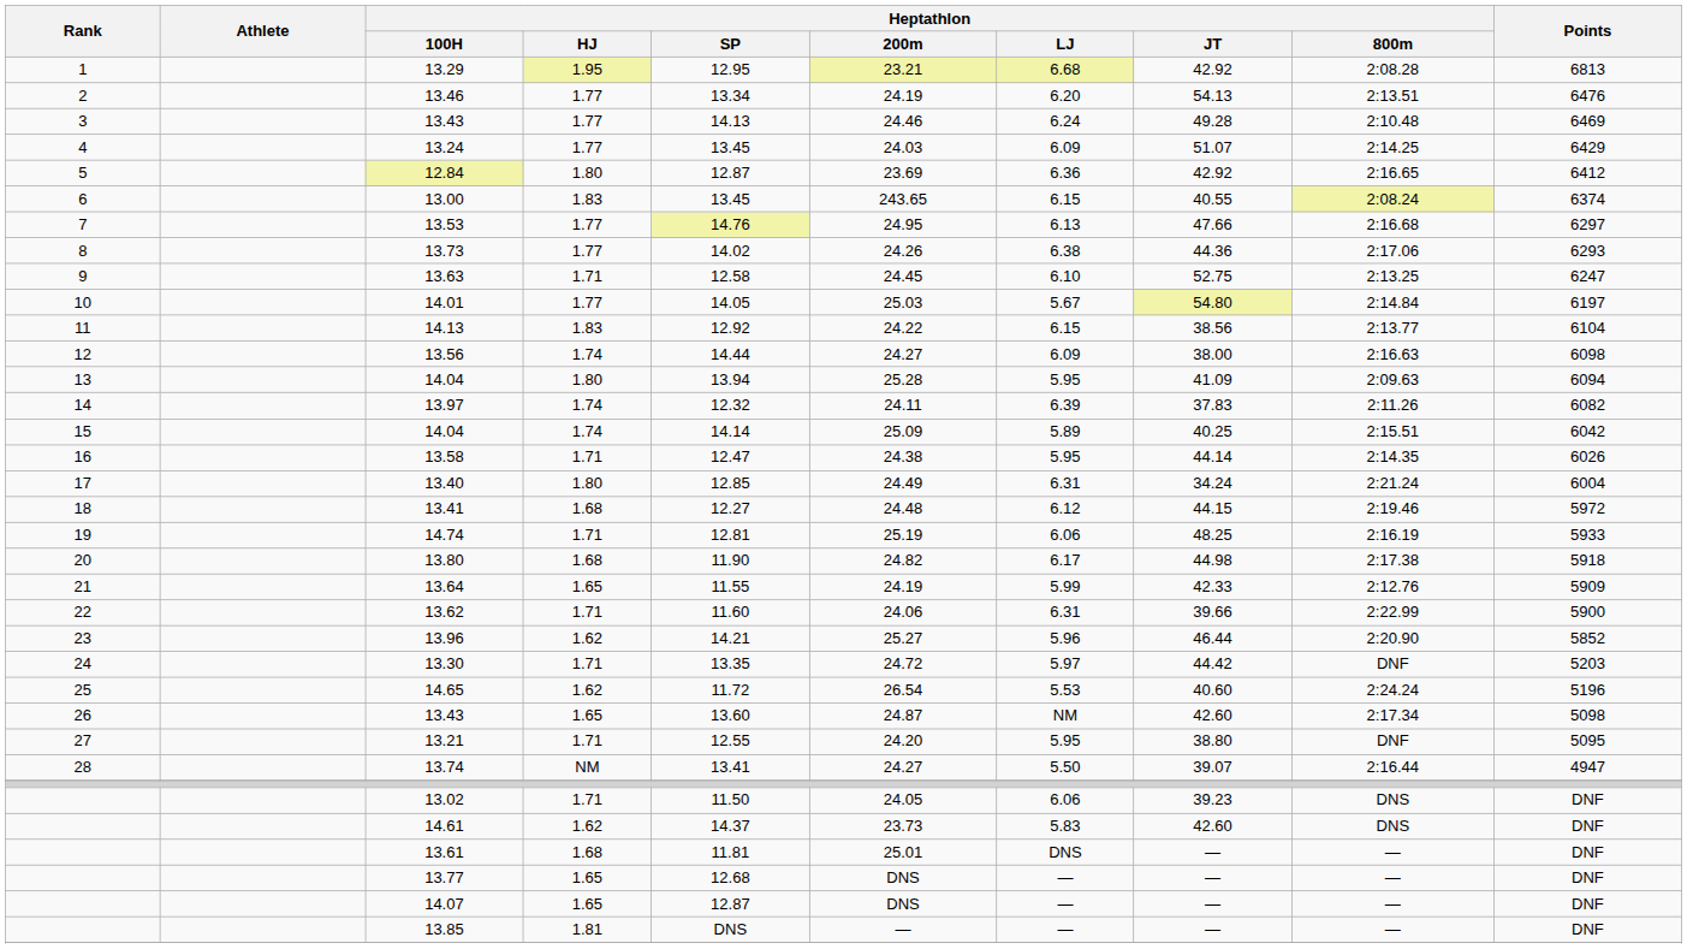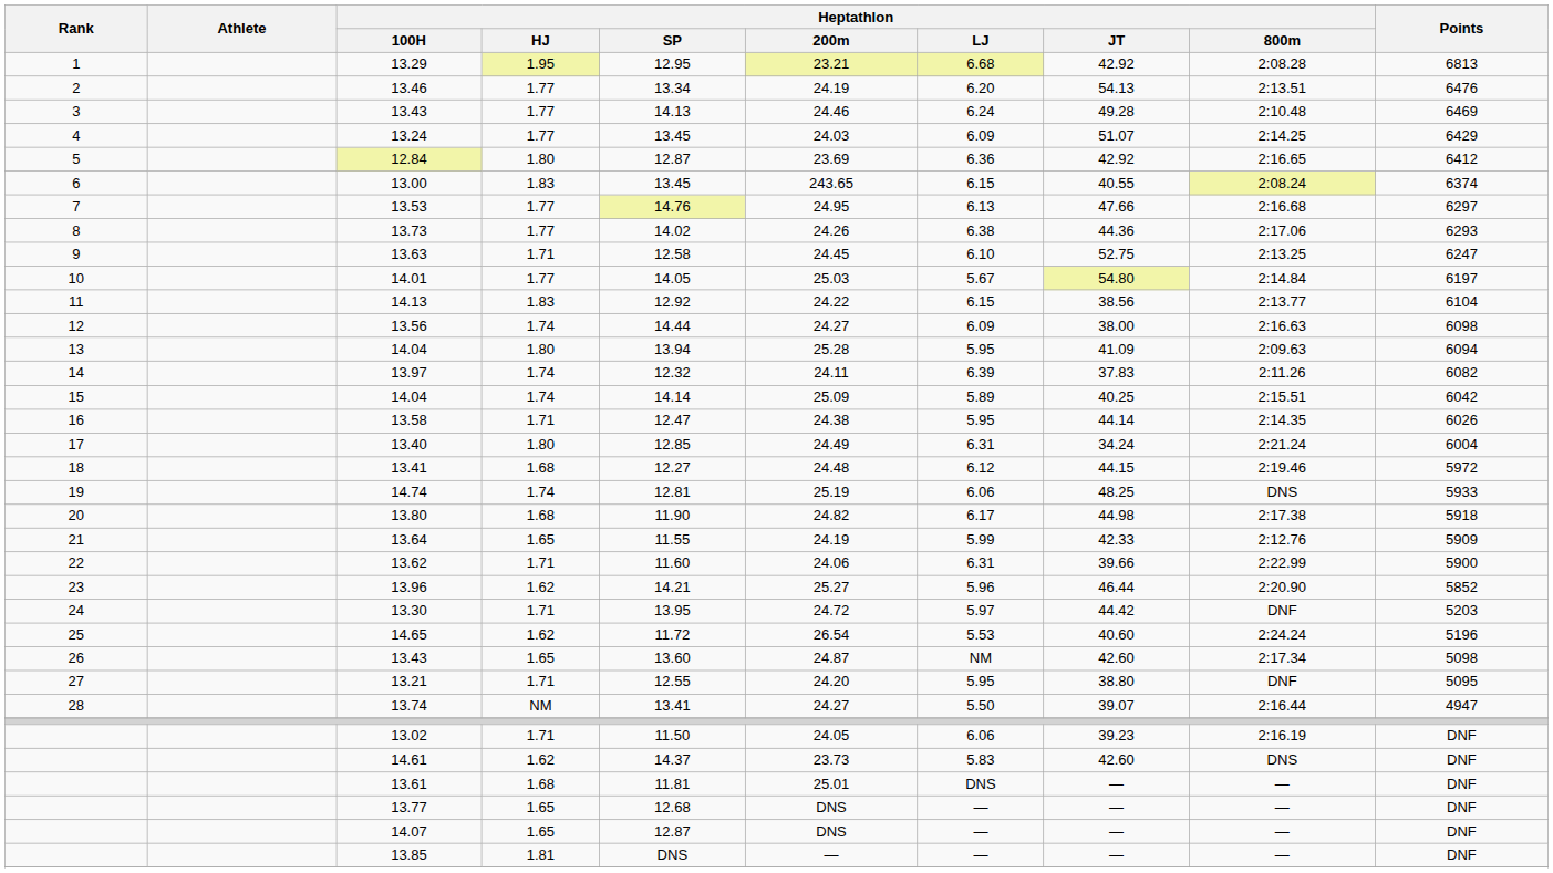 <table width="95%" class="wikitable" style=" text-align:center; font-size:110%;">
 <tr>
 <th rowspan="2">Rank</th>
 <th rowspan="2">Athlete</th>
 <th colspan="7">Heptathlon</th>
 <th rowspan="2">Points</th>
 </tr>
 <tr>
 <th>100H</th>
 <th>HJ</th>
 <th>SP</th>
 <th>200m</th>
 <th>LJ</th>
 <th>JT</th>
 <th>800m</th>
 </tr>
 <tr>
 <td>1</td>
 <td align="left"></td>
 <td>13.29</td>
 <td bgcolor="#f2f5a9">1.95</td>
 <td>12.95</td>
 <td bgcolor="#f2f5a9">23.21</td>
 <td bgcolor="#f2f5a9">6.68</td>
 <td>42.92</td>
 <td>2:08.28</td>
 <td>6813</td>
 </tr>
 <tr>
 <td>2</td>
 <td align="left"></td>
 <td>13.46</td>
 <td>1.77</td>
 <td>13.34</td>
 <td>24.19</td>
 <td>6.20</td>
 <td>54.13</td>
 <td>2:13.51</td>
 <td>6476</td>
 </tr>
 <tr>
 <td>3</td>
 <td align="left"></td>
 <td>13.43</td>
 <td>1.77</td>
 <td>14.13</td>
 <td>24.46</td>
 <td>6.24</td>
 <td>49.28</td>
 <td>2:10.48</td>
 <td>6469</td>
 </tr>
 <tr>
 <td>4</td>
 <td align="left"></td>
 <td>13.24</td>
 <td>1.77</td>
 <td>13.45</td>
 <td>24.03</td>
 <td>6.09</td>
 <td>51.07</td>
 <td>2:14.25</td>
 <td>6429</td>
 </tr>
 <tr>
 <td>5</td>
 <td align="left"></td>
 <td bgcolor="#f2f5a9">12.84</td>
 <td>1.80</td>
 <td>12.87</td>
 <td>23.69</td>
 <td>6.36</td>
 <td>42.92</td>
 <td>2:16.65</td>
 <td>6412</td>
 </tr>
 <tr>
 <td>6</td>
 <td align="left"></td>
 <td>13.00</td>
 <td>1.83</td>
 <td>13.45</td>
 <td>243.65</td>
 <td>6.15</td>
 <td>40.55</td>
 <td bgcolor="#f2f5a9">2:08.24</td>
 <td>6374</td>
 </tr>
 <tr>
 <td>7</td>
 <td align="left"></td>
 <td>13.53</td>
 <td>1.77</td>
 <td bgcolor="#f2f5a9">14.76</td>
 <td>24.95</td>
 <td>6.13</td>
 <td>47.66</td>
 <td>2:16.68</td>
 <td>6297</td>
 </tr>
 <tr>
 <td>8</td>
 <td align="left"></td>
 <td>13.73</td>
 <td>1.77</td>
 <td>14.02</td>
 <td>24.26</td>
 <td>6.38</td>
 <td>44.36</td>
 <td>2:17.06</td>
 <td>6293</td>
 </tr>
 <tr>
 <td>9</td>
 <td align="left"></td>
 <td>13.63</td>
 <td>1.71</td>
 <td>12.58</td>
 <td>24.45</td>
 <td>6.10</td>
 <td>52.75</td>
 <td>2:13.25</td>
 <td>6247</td>
 </tr>
 <tr>
 <td>10</td>
 <td align="left"></td>
 <td>14.01</td>
 <td>1.77</td>
 <td>14.05</td>
 <td>25.03</td>
 <td>5.67</td>
 <td bgcolor="#f2f5a9">54.80</td>
 <td>2:14.84</td>
 <td>6197</td>
 </tr>
 <tr>
 <td>11</td>
 <td align="left"></td>
 <td>14.13</td>
 <td>1.83</td>
 <td>12.92</td>
 <td>24.22</td>
 <td>6.15</td>
 <td>38.56</td>
 <td>2:13.77</td>
 <td>6104</td>
 </tr>
 <tr>
 <td>12</td>
 <td align="left"></td>
 <td>13.56</td>
 <td>1.74</td>
 <td>14.44</td>
 <td>24.27</td>
 <td>6.09</td>
 <td>38.00</td>
 <td>2:16.63</td>
 <td>6098</td>
 </tr>
 <tr>
 <td>13</td>
 <td align="left"></td>
 <td>14.04</td>
 <td>1.80</td>
 <td>13.94</td>
 <td>25.28</td>
 <td>5.95</td>
 <td>41.09</td>
 <td>2:09.63</td>
 <td>6094</td>
 </tr>
 <tr>
 <td>14</td>
 <td align="left"></td>
 <td>13.97</td>
 <td>1.74</td>
 <td>12.32</td>
 <td>24.11</td>
 <td>6.39</td>
 <td>37.83</td>
 <td>2:11.26</td>
 <td>6082</td>
 </tr>
 <tr>
 <td>15</td>
 <td align="left"></td>
 <td>14.04</td>
 <td>1.74</td>
 <td>14.14</td>
 <td>25.09</td>
 <td>5.89</td>
 <td>40.25</td>
 <td>2:15.51</td>
 <td>6042</td>
 </tr>
 <tr>
 <td>16</td>
 <td align="left"></td>
 <td>13.58</td>
 <td>1.71</td>
 <td>12.47</td>
 <td>24.38</td>
 <td>5.95</td>
 <td>44.14</td>
 <td>2:14.35</td>
 <td>6026</td>
 </tr>
 <tr>
 <td>17</td>
 <td align="left"></td>
 <td>13.40</td>
 <td>1.80</td>
 <td>12.85</td>
 <td>24.49</td>
 <td>6.31</td>
 <td>34.24</td>
 <td>2:21.24</td>
 <td>6004</td>
 </tr>
 <tr>
 <td>18</td>
 <td align="left"></td>
 <td>13.41</td>
 <td>1.68</td>
 <td>12.27</td>
 <td>24.48</td>
 <td>6.12</td>
 <td>44.15</td>
 <td>2:19.46</td>
 <td>5972</td>
 </tr>
 <tr>
 <td>19</td>
 <td align="left"></td>
 <td>14.74</td>
-<td>1.71</td>
+<td>1.74</td>
 <td>12.81</td>
 <td>25.19</td>
 <td>6.06</td>
 <td>48.25</td>
-<td>2:16.19</td>
+<td>DNS</td>
 <td>5933</td>
 </tr>
 <tr>
 <td>20</td>
 <td align="left"></td>
 <td>13.80</td>
 <td>1.68</td>
 <td>11.90</td>
 <td>24.82</td>
 <td>6.17</td>
 <td>44.98</td>
 <td>2:17.38</td>
 <td>5918</td>
 </tr>
 <tr>
 <td>21</td>
 <td align="left"></td>
 <td>13.64</td>
 <td>1.65</td>
 <td>11.55</td>
 <td>24.19</td>
 <td>5.99</td>
 <td>42.33</td>
 <td>2:12.76</td>
 <td>5909</td>
 </tr>
 <tr>
 <td>22</td>
 <td align="left"></td>
 <td>13.62</td>
 <td>1.71</td>
 <td>11.60</td>
 <td>24.06</td>
 <td>6.31</td>
 <td>39.66</td>
 <td>2:22.99</td>
 <td>5900</td>
 </tr>
 <tr>
 <td>23</td>
 <td align="left"></td>
 <td>13.96</td>
 <td>1.62</td>
 <td>14.21</td>
 <td>25.27</td>
 <td>5.96</td>
 <td>46.44</td>
 <td>2:20.90</td>
 <td>5852</td>
 </tr>
 <tr>
 <td>24</td>
 <td align="left"></td>
 <td>13.30</td>
 <td>1.71</td>
-<td>13.35</td>
+<td>13.95</td>
 <td>24.72</td>
 <td>5.97</td>
 <td>44.42</td>
 <td>DNF</td>
 <td>5203</td>
 </tr>
 <tr>
 <td>25</td>
 <td align="left"></td>
 <td>14.65</td>
 <td>1.62</td>
 <td>11.72</td>
 <td>26.54</td>
 <td>5.53</td>
 <td>40.60</td>
 <td>2:24.24</td>
 <td>5196</td>
 </tr>
 <tr>
 <td>26</td>
 <td align="left"></td>
 <td>13.43</td>
 <td>1.65</td>
 <td>13.60</td>
 <td>24.87</td>
 <td>NM</td>
 <td>42.60</td>
 <td>2:17.34</td>
 <td>5098</td>
 </tr>
 <tr>
 <td>27</td>
 <td align="left"></td>
 <td>13.21</td>
 <td>1.71</td>
 <td>12.55</td>
 <td>24.20</td>
 <td>5.95</td>
 <td>38.80</td>
 <td>DNF</td>
 <td>5095</td>
 </tr>
 <tr>
 <td>28</td>
 <td align="left"></td>
 <td>13.74</td>
 <td>NM</td>
 <td>13.41</td>
 <td>24.27</td>
 <td>5.50</td>
 <td>39.07</td>
 <td>2:16.44</td>
 <td>4947</td>
 </tr>
 <tr>
 </tr>
 <tr>
 <td bgcolor="lightgray" colspan="13"></td>
 </tr>
 <tr>
 <td></td>
 <td align="left"></td>
 <td>13.02</td>
 <td>1.71</td>
 <td>11.50</td>
 <td>24.05</td>
 <td>6.06</td>
 <td>39.23</td>
-<td>DNS</td>
+<td>2:16.19</td>
 <td>DNF</td>
 </tr>
 <tr>
 <td></td>
 <td align="left"></td>
 <td>14.61</td>
 <td>1.62</td>
 <td>14.37</td>
 <td>23.73</td>
 <td>5.83</td>
 <td>42.60</td>
 <td>DNS</td>
 <td>DNF</td>
 </tr>
 <tr>
 <td></td>
 <td align="left"></td>
 <td>13.61</td>
 <td>1.68</td>
 <td>11.81</td>
 <td>25.01</td>
 <td>DNS</td>
 <td>—</td>
 <td>—</td>
 <td>DNF</td>
 </tr>
 <tr>
 <td></td>
 <td align="left"></td>
 <td>13.77</td>
 <td>1.65</td>
 <td>12.68</td>
 <td>DNS</td>
 <td>—</td>
 <td>—</td>
 <td>—</td>
 <td>DNF</td>
 </tr>
 <tr>
 <td></td>
 <td align="left"></td>
 <td>14.07</td>
 <td>1.65</td>
 <td>12.87</td>
 <td>DNS</td>
 <td>—</td>
 <td>—</td>
 <td>—</td>
 <td>DNF</td>
 </tr>
 <tr>
 <td></td>
 <td align="left"></td>
 <td>13.85</td>
 <td>1.81</td>
 <td>DNS</td>
 <td>—</td>
 <td>—</td>
 <td>—</td>
 <td>—</td>
 <td>DNF</td>
 </tr>
 <tr>
 </tr>
 <tr>
 </tr>
 </table>
